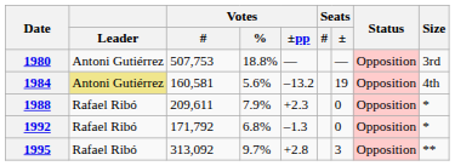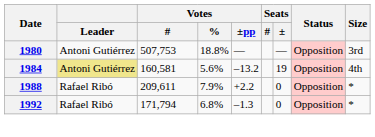 <table class="wikitable" style="font-size:95%;">
 <tr>
 <th width="65" rowspan="2">Date</th>
 <th></th>
 <th colspan="3">Votes</th>
 <th colspan="2">Seats</th>
 <th rowspan="2">Status</th>
 <th rowspan="2">Size</th>
 </tr>
 <tr>
 <th>Leader</th>
 <th width="75">#</th>
 <th>%</th>
 <th>±<a href='#'>pp</a></th>
 <th>#</th>
 <th>±</th>
 </tr>
 <tr>
 <th><a href='#'>1980</a></th>
 <td>Antoni Gutiérrez</td>
 <td>507,753</td>
 <td>18.8%</td>
 <td>—</td>
 <td style="text-align:center;"></td>
 <td>—</td>
 <td style="background-color:#fcc;">Opposition</td>
 <td>3rd</td>
 </tr>
 <tr>
 <th><a href='#'>1984</a></th>
 <td style="background: khaki;">Antoni Gutiérrez</td>
 <td>160,581</td>
 <td>5.6%</td>
 <td>–13.2</td>
 <td style="text-align:center;"></td>
 <td>19</td>
 <td style="background-color:#fcc;">Opposition</td>
 <td>4th</td>
 </tr>
 <tr>
 <th><a href='#'>1988</a></th>
 <td>Rafael Ribó</td>
 <td>209,611</td>
 <td>7.9%</td>
-<td>+2.3</td>
+<td>+2.2</td>
 <td style="text-align:center;"></td>
 <td>0</td>
 <td style="background-color:#fcc;">Opposition</td>
 <td>*</td>
 </tr>
 <tr>
 <th><a href='#'>1992</a></th>
 <td>Rafael Ribó</td>
-<td>171,792</td>
+<td>171,794</td>
 <td>6.8%</td>
 <td>–1.3</td>
 <td style="text-align:center;"></td>
 <td>0</td>
 <td style="background-color:#fcc;">Opposition</td>
 <td>*</td>
 </tr>
-<tr>
-<th><a href='#'>1995</a></th>
-<td>Rafael Ribó</td>
-<td>313,092</td>
-<td>9.7%</td>
-<td>+2.8</td>
-<td style="text-align:center;"></td>
-<td>3</td>
-<td style="background-color:#fcc;">Opposition</td>
-<td>**</td>
-</tr>
 </table>
